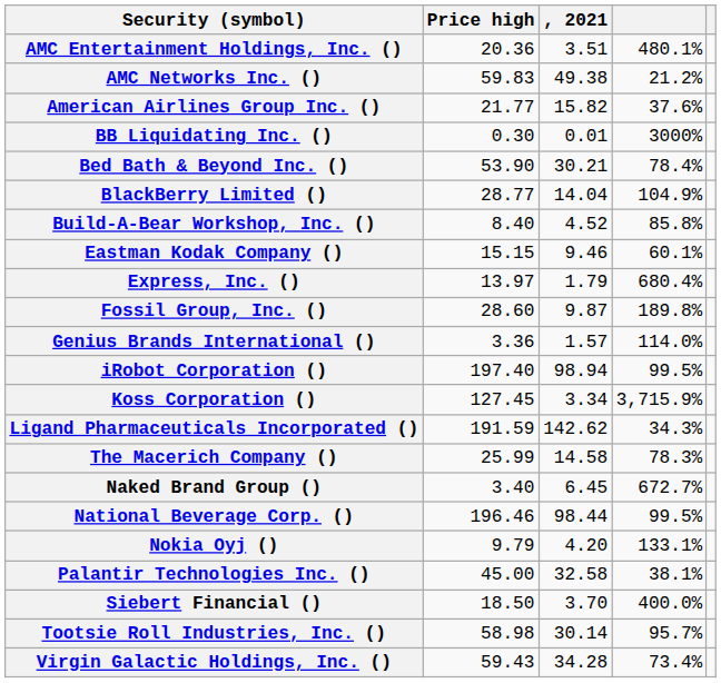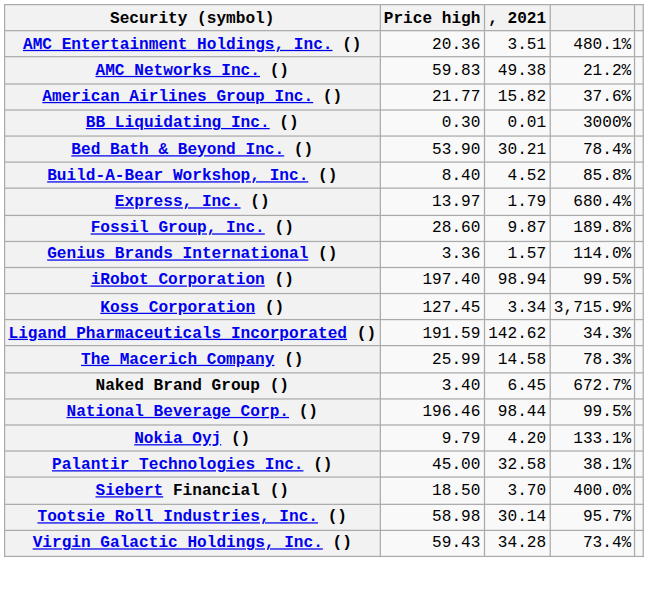 <table class="wikitable sortable plainrowheaders" style="text-align:right;">
 <tr>
 <th scope="col">Security (symbol)</th>
 <th scope="col">Price high</th>
 <th scope="col">, 2021</th>
 <th scope="col"></th>
 <th scope="col" class="unsortable"></th>
 </tr>
 <tr>
 <th scope="row"><a href='#'>AMC Entertainment Holdings, Inc.</a> ()</th>
 <td>20.36</td>
 <td>3.51</td>
 <td>480.1%</td>
 <td></td>
 </tr>
 <tr>
 <th scope="row"><a href='#'>AMC Networks Inc.</a> ()</th>
 <td>59.83</td>
 <td>49.38</td>
 <td>21.2%</td>
 <td></td>
 </tr>
 <tr>
 <th scope="row"><a href='#'>American Airlines Group Inc.</a> ()</th>
 <td style="text-align: right">21.77</td>
 <td>15.82</td>
 <td>37.6%</td>
 <td></td>
 </tr>
 <tr>
 <th scope="row"><a href='#'>BB Liquidating Inc.</a> ()</th>
 <td>0.30</td>
 <td>0.01</td>
 <td>3000%</td>
 <td></td>
 </tr>
 <tr>
 <th scope="row"><a href='#'>Bed Bath & Beyond Inc.</a> ()</th>
 <td style="text-align: right">53.90</td>
 <td>30.21</td>
 <td>78.4%</td>
 <td></td>
 </tr>
 <tr>
-<th scope="row"><a href='#'>BlackBerry Limited</a> ()</th>
-<td style="text-align: right">28.77</td>
-<td>14.04</td>
-<td>104.9%</td>
-<td></td>
-</tr>
-<tr>
 <th scope="row"><a href='#'>Build-A-Bear Workshop, Inc.</a> ()</th>
 <td>8.40</td>
 <td>4.52</td>
 <td>85.8%</td>
-<td></td>
-</tr>
-<tr>
-<th scope="row"><a href='#'>Eastman Kodak Company</a> ()</th>
-<td>15.15</td>
-<td>9.46</td>
-<td>60.1%</td>
 <td></td>
 </tr>
 <tr>
 <th scope="row"><a href='#'>Express, Inc.</a> ()</th>
 <td>13.97</td>
 <td>1.79</td>
 <td>680.4%</td>
 <td></td>
 </tr>
 <tr>
 <th scope="row"><a href='#'>Fossil Group, Inc.</a> ()</th>
 <td style="text-align: right">28.60</td>
 <td>9.87</td>
 <td>189.8%</td>
 <td></td>
 </tr>
 <tr>
 <th scope="row"><a href='#'>Genius Brands International</a> ()</th>
 <td>3.36</td>
 <td>1.57</td>
 <td>114.0%</td>
 <td></td>
 </tr>
 <tr>
 <th scope="row"><a href='#'>iRobot Corporation</a> ()</th>
 <td>197.40</td>
 <td>98.94</td>
 <td>99.5%</td>
 <td></td>
 </tr>
 <tr>
 <th scope="row"><a href='#'>Koss Corporation</a> ()</th>
 <td>127.45</td>
 <td>3.34</td>
 <td>3,715.9%</td>
 <td></td>
 </tr>
 <tr>
 <th scope="row"><a href='#'>Ligand Pharmaceuticals Incorporated</a> ()</th>
 <td>191.59</td>
 <td>142.62</td>
 <td>34.3%</td>
 <td></td>
 </tr>
 <tr>
 <th scope="row"><a href='#'>The Macerich Company</a> ()</th>
 <td>25.99</td>
 <td>14.58</td>
 <td>78.3%</td>
 <td></td>
 </tr>
 <tr>
 <th scope="row">Naked Brand Group ()</th>
 <td>3.40</td>
 <td>6.45</td>
 <td>672.7%</td>
 <td></td>
 </tr>
 <tr>
 <th scope="row"><a href='#'>National Beverage Corp.</a> ()</th>
 <td>196.46</td>
 <td>98.44</td>
 <td>99.5%</td>
 <td></td>
 </tr>
 <tr>
 <th scope="row"><a href='#'>Nokia Oyj</a> ()</th>
 <td>9.79</td>
 <td>4.20</td>
 <td>133.1%</td>
 <td></td>
 </tr>
 <tr>
 <th scope="row"><a href='#'>Palantir Technologies Inc.</a> ()</th>
 <td>45.00</td>
 <td>32.58</td>
 <td>38.1%</td>
 <td></td>
 </tr>
 <tr>
 <th scope="row"><a href='#'>Siebert</a> Financial ()</th>
 <td>18.50</td>
 <td>3.70</td>
 <td>400.0%</td>
 <td></td>
 </tr>
 <tr>
 <th scope="row"><a href='#'>Tootsie Roll Industries, Inc.</a> ()</th>
 <td>58.98</td>
 <td>30.14</td>
 <td>95.7%</td>
 <td></td>
 </tr>
 <tr>
 <th scope="row"><a href='#'>Virgin Galactic Holdings, Inc.</a> ()</th>
 <td>59.43</td>
 <td>34.28</td>
 <td>73.4%</td>
 <td></td>
 </tr>
 </table>
